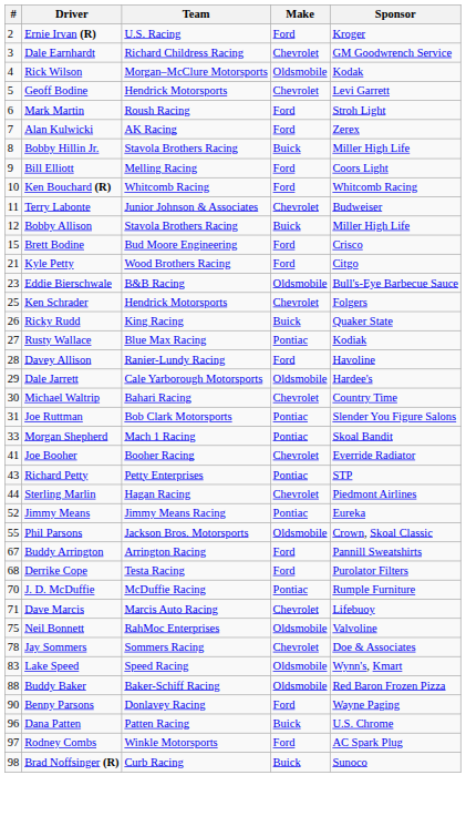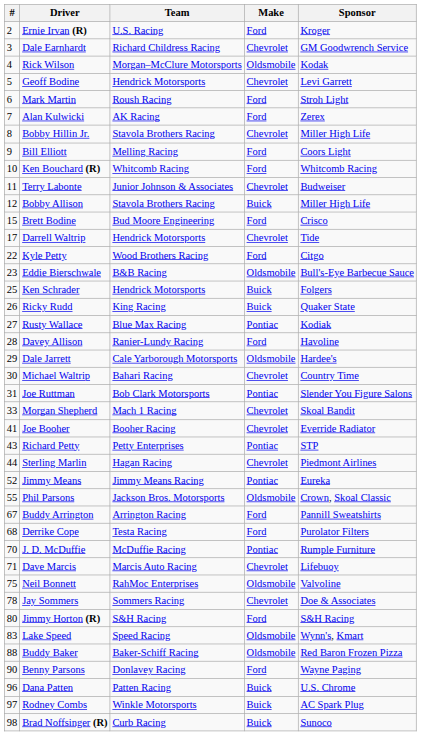 <table class="wikitable" style="font-size:95%">
 <tr>
 <th>#</th>
 <th>Driver</th>
 <th>Team</th>
 <th>Make</th>
 <th>Sponsor</th>
 </tr>
 <tr>
 <td>2</td>
 <td><a href='#'>Ernie Irvan</a> <strong>(R)</strong></td>
 <td><a href='#'>U.S. Racing</a></td>
 <td><a href='#'>Ford</a></td>
 <td><a href='#'>Kroger</a></td>
 </tr>
 <tr>
 <td>3</td>
 <td><a href='#'>Dale Earnhardt</a></td>
 <td><a href='#'>Richard Childress Racing</a></td>
 <td><a href='#'>Chevrolet</a></td>
 <td><a href='#'>GM Goodwrench Service</a></td>
 </tr>
 <tr>
 <td>4</td>
 <td><a href='#'>Rick Wilson</a></td>
 <td><a href='#'>Morgan–McClure Motorsports</a></td>
 <td><a href='#'>Oldsmobile</a></td>
 <td><a href='#'>Kodak</a></td>
 </tr>
 <tr>
 <td>5</td>
 <td><a href='#'>Geoff Bodine</a></td>
 <td><a href='#'>Hendrick Motorsports</a></td>
 <td><a href='#'>Chevrolet</a></td>
 <td><a href='#'>Levi Garrett</a></td>
 </tr>
 <tr>
 <td>6</td>
 <td><a href='#'>Mark Martin</a></td>
 <td><a href='#'>Roush Racing</a></td>
 <td><a href='#'>Ford</a></td>
 <td><a href='#'>Stroh Light</a></td>
 </tr>
 <tr>
 <td>7</td>
 <td><a href='#'>Alan Kulwicki</a></td>
 <td><a href='#'>AK Racing</a></td>
 <td><a href='#'>Ford</a></td>
 <td><a href='#'>Zerex</a></td>
 </tr>
 <tr>
 <td>8</td>
 <td><a href='#'>Bobby Hillin Jr.</a></td>
 <td><a href='#'>Stavola Brothers Racing</a></td>
-<td><a href='#'>Buick</a></td>
+<td><a href='#'>Chevrolet</a></td>
 <td><a href='#'>Miller High Life</a></td>
 </tr>
 <tr>
 <td>9</td>
 <td><a href='#'>Bill Elliott</a></td>
 <td><a href='#'>Melling Racing</a></td>
 <td><a href='#'>Ford</a></td>
 <td><a href='#'>Coors Light</a></td>
 </tr>
 <tr>
 <td>10</td>
 <td><a href='#'>Ken Bouchard</a> <strong>(R)</strong></td>
 <td><a href='#'>Whitcomb Racing</a></td>
 <td><a href='#'>Ford</a></td>
 <td><a href='#'>Whitcomb Racing</a></td>
 </tr>
 <tr>
 <td>11</td>
 <td><a href='#'>Terry Labonte</a></td>
 <td><a href='#'>Junior Johnson & Associates</a></td>
 <td><a href='#'>Chevrolet</a></td>
 <td><a href='#'>Budweiser</a></td>
 </tr>
 <tr>
 <td>12</td>
 <td><a href='#'>Bobby Allison</a></td>
 <td><a href='#'>Stavola Brothers Racing</a></td>
 <td><a href='#'>Buick</a></td>
 <td><a href='#'>Miller High Life</a></td>
 </tr>
 <tr>
 <td>15</td>
 <td><a href='#'>Brett Bodine</a></td>
 <td><a href='#'>Bud Moore Engineering</a></td>
 <td><a href='#'>Ford</a></td>
 <td><a href='#'>Crisco</a></td>
 </tr>
 <tr>
-<td>21</td>
+<td>17</td>
+<td><a href='#'>Darrell Waltrip</a></td>
+<td><a href='#'>Hendrick Motorsports</a></td>
+<td><a href='#'>Chevrolet</a></td>
+<td><a href='#'>Tide</a></td>
+</tr>
+<tr>
+<td>22</td>
 <td><a href='#'>Kyle Petty</a></td>
 <td><a href='#'>Wood Brothers Racing</a></td>
 <td><a href='#'>Ford</a></td>
 <td><a href='#'>Citgo</a></td>
 </tr>
 <tr>
 <td>23</td>
 <td><a href='#'>Eddie Bierschwale</a></td>
 <td><a href='#'>B&B Racing</a></td>
 <td><a href='#'>Oldsmobile</a></td>
 <td><a href='#'>Bull's-Eye Barbecue Sauce</a></td>
 </tr>
 <tr>
 <td>25</td>
 <td><a href='#'>Ken Schrader</a></td>
 <td><a href='#'>Hendrick Motorsports</a></td>
-<td><a href='#'>Chevrolet</a></td>
+<td><a href='#'>Buick</a></td>
 <td><a href='#'>Folgers</a></td>
 </tr>
 <tr>
 <td>26</td>
 <td><a href='#'>Ricky Rudd</a></td>
 <td><a href='#'>King Racing</a></td>
 <td><a href='#'>Buick</a></td>
 <td><a href='#'>Quaker State</a></td>
 </tr>
 <tr>
 <td>27</td>
 <td><a href='#'>Rusty Wallace</a></td>
 <td><a href='#'>Blue Max Racing</a></td>
 <td><a href='#'>Pontiac</a></td>
 <td><a href='#'>Kodiak</a></td>
 </tr>
 <tr>
 <td>28</td>
 <td><a href='#'>Davey Allison</a></td>
 <td><a href='#'>Ranier-Lundy Racing</a></td>
 <td><a href='#'>Ford</a></td>
 <td><a href='#'>Havoline</a></td>
 </tr>
 <tr>
 <td>29</td>
 <td><a href='#'>Dale Jarrett</a></td>
 <td><a href='#'>Cale Yarborough Motorsports</a></td>
 <td><a href='#'>Oldsmobile</a></td>
 <td><a href='#'>Hardee's</a></td>
 </tr>
 <tr>
 <td>30</td>
 <td><a href='#'>Michael Waltrip</a></td>
 <td><a href='#'>Bahari Racing</a></td>
 <td><a href='#'>Chevrolet</a></td>
 <td><a href='#'>Country Time</a></td>
 </tr>
 <tr>
 <td>31</td>
 <td><a href='#'>Joe Ruttman</a></td>
 <td><a href='#'>Bob Clark Motorsports</a></td>
 <td><a href='#'>Pontiac</a></td>
 <td><a href='#'>Slender You Figure Salons</a></td>
 </tr>
 <tr>
 <td>33</td>
 <td><a href='#'>Morgan Shepherd</a></td>
 <td><a href='#'>Mach 1 Racing</a></td>
-<td><a href='#'>Pontiac</a></td>
+<td><a href='#'>Chevrolet</a></td>
 <td><a href='#'>Skoal Bandit</a></td>
 </tr>
 <tr>
 <td>41</td>
 <td><a href='#'>Joe Booher</a></td>
 <td><a href='#'>Booher Racing</a></td>
 <td><a href='#'>Chevrolet</a></td>
 <td><a href='#'>Everride Radiator</a></td>
 </tr>
 <tr>
 <td>43</td>
 <td><a href='#'>Richard Petty</a></td>
 <td><a href='#'>Petty Enterprises</a></td>
 <td><a href='#'>Pontiac</a></td>
 <td><a href='#'>STP</a></td>
 </tr>
 <tr>
 <td>44</td>
 <td><a href='#'>Sterling Marlin</a></td>
 <td><a href='#'>Hagan Racing</a></td>
 <td><a href='#'>Chevrolet</a></td>
 <td><a href='#'>Piedmont Airlines</a></td>
 </tr>
 <tr>
 <td>52</td>
 <td><a href='#'>Jimmy Means</a></td>
 <td><a href='#'>Jimmy Means Racing</a></td>
 <td><a href='#'>Pontiac</a></td>
 <td><a href='#'>Eureka</a></td>
 </tr>
 <tr>
 <td>55</td>
 <td><a href='#'>Phil Parsons</a></td>
 <td><a href='#'>Jackson Bros. Motorsports</a></td>
 <td><a href='#'>Oldsmobile</a></td>
 <td><a href='#'>Crown</a>, <a href='#'>Skoal Classic</a></td>
 </tr>
 <tr>
 <td>67</td>
 <td><a href='#'>Buddy Arrington</a></td>
 <td><a href='#'>Arrington Racing</a></td>
 <td><a href='#'>Ford</a></td>
 <td><a href='#'>Pannill Sweatshirts</a></td>
 </tr>
 <tr>
 <td>68</td>
 <td><a href='#'>Derrike Cope</a></td>
 <td><a href='#'>Testa Racing</a></td>
 <td><a href='#'>Ford</a></td>
 <td><a href='#'>Purolator Filters</a></td>
 </tr>
 <tr>
 <td>70</td>
 <td><a href='#'>J. D. McDuffie</a></td>
 <td><a href='#'>McDuffie Racing</a></td>
 <td><a href='#'>Pontiac</a></td>
 <td><a href='#'>Rumple Furniture</a></td>
 </tr>
 <tr>
 <td>71</td>
 <td><a href='#'>Dave Marcis</a></td>
 <td><a href='#'>Marcis Auto Racing</a></td>
 <td><a href='#'>Chevrolet</a></td>
 <td><a href='#'>Lifebuoy</a></td>
 </tr>
 <tr>
 <td>75</td>
 <td><a href='#'>Neil Bonnett</a></td>
 <td><a href='#'>RahMoc Enterprises</a></td>
 <td><a href='#'>Oldsmobile</a></td>
 <td><a href='#'>Valvoline</a></td>
 </tr>
 <tr>
 <td>78</td>
 <td><a href='#'>Jay Sommers</a></td>
 <td><a href='#'>Sommers Racing</a></td>
 <td><a href='#'>Chevrolet</a></td>
 <td><a href='#'>Doe & Associates</a></td>
 </tr>
 <tr>
+<td>80</td>
+<td><a href='#'>Jimmy Horton</a> <strong>(R)</strong></td>
+<td><a href='#'>S&H Racing</a></td>
+<td><a href='#'>Ford</a></td>
+<td><a href='#'>S&H Racing</a></td>
+</tr>
+<tr>
 <td>83</td>
 <td><a href='#'>Lake Speed</a></td>
 <td><a href='#'>Speed Racing</a></td>
 <td><a href='#'>Oldsmobile</a></td>
 <td><a href='#'>Wynn's</a>, <a href='#'>Kmart</a></td>
 </tr>
 <tr>
 <td>88</td>
 <td><a href='#'>Buddy Baker</a></td>
 <td><a href='#'>Baker-Schiff Racing</a></td>
 <td><a href='#'>Oldsmobile</a></td>
 <td><a href='#'>Red Baron Frozen Pizza</a></td>
 </tr>
 <tr>
 <td>90</td>
 <td><a href='#'>Benny Parsons</a></td>
 <td><a href='#'>Donlavey Racing</a></td>
 <td><a href='#'>Ford</a></td>
 <td><a href='#'>Wayne Paging</a></td>
 </tr>
 <tr>
 <td>96</td>
 <td><a href='#'>Dana Patten</a></td>
 <td><a href='#'>Patten Racing</a></td>
 <td><a href='#'>Buick</a></td>
 <td><a href='#'>U.S. Chrome</a></td>
 </tr>
 <tr>
 <td>97</td>
 <td><a href='#'>Rodney Combs</a></td>
 <td><a href='#'>Winkle Motorsports</a></td>
-<td><a href='#'>Ford</a></td>
+<td><a href='#'>Buick</a></td>
 <td><a href='#'>AC Spark Plug</a></td>
 </tr>
 <tr>
 <td>98</td>
 <td><a href='#'>Brad Noffsinger</a> <strong>(R)</strong></td>
 <td><a href='#'>Curb Racing</a></td>
 <td><a href='#'>Buick</a></td>
 <td><a href='#'>Sunoco</a></td>
 </tr>
 </table>
